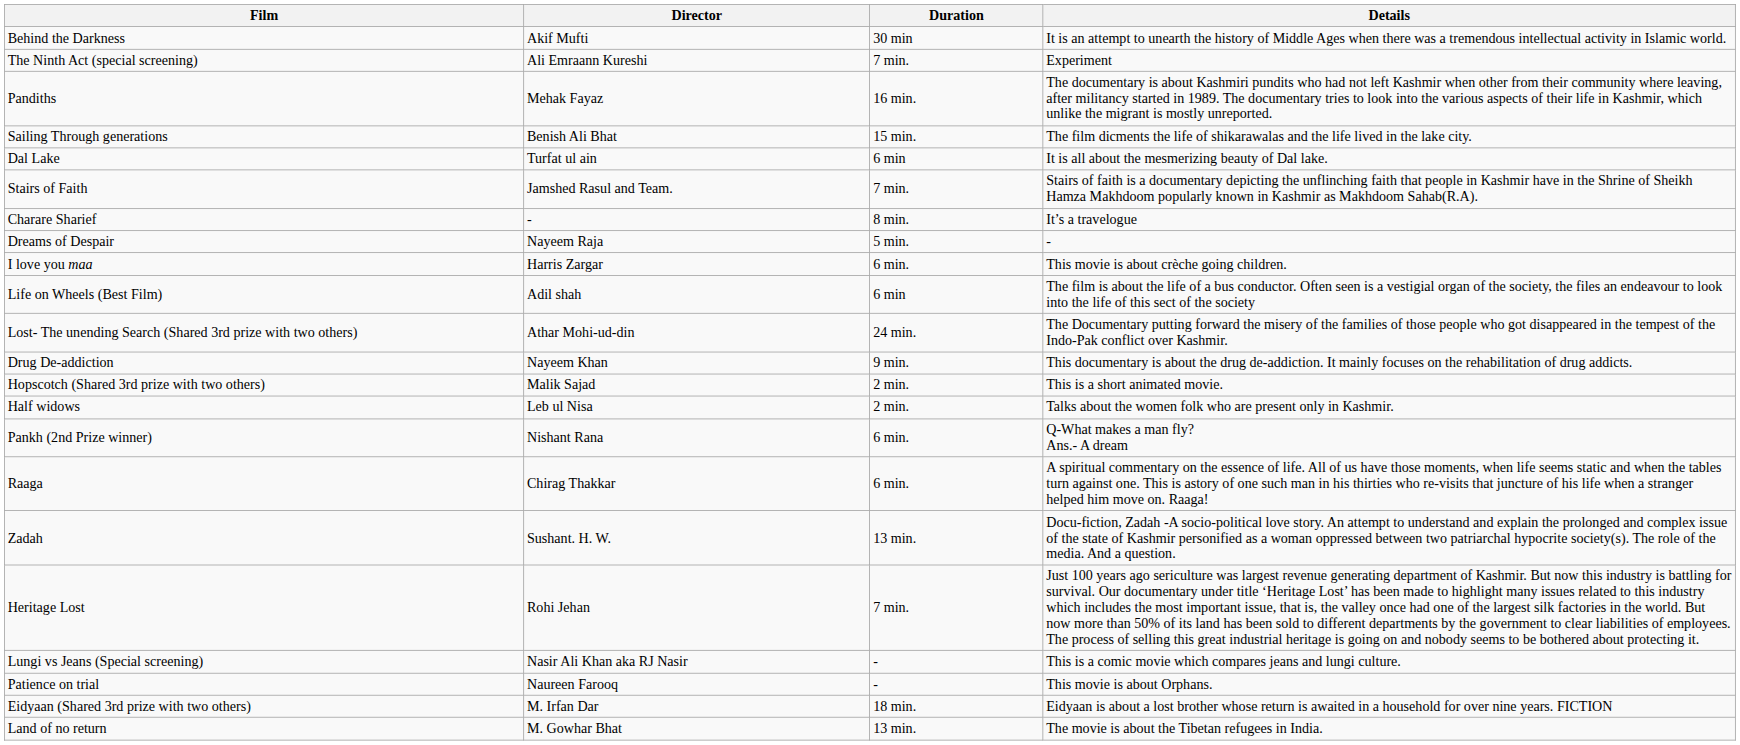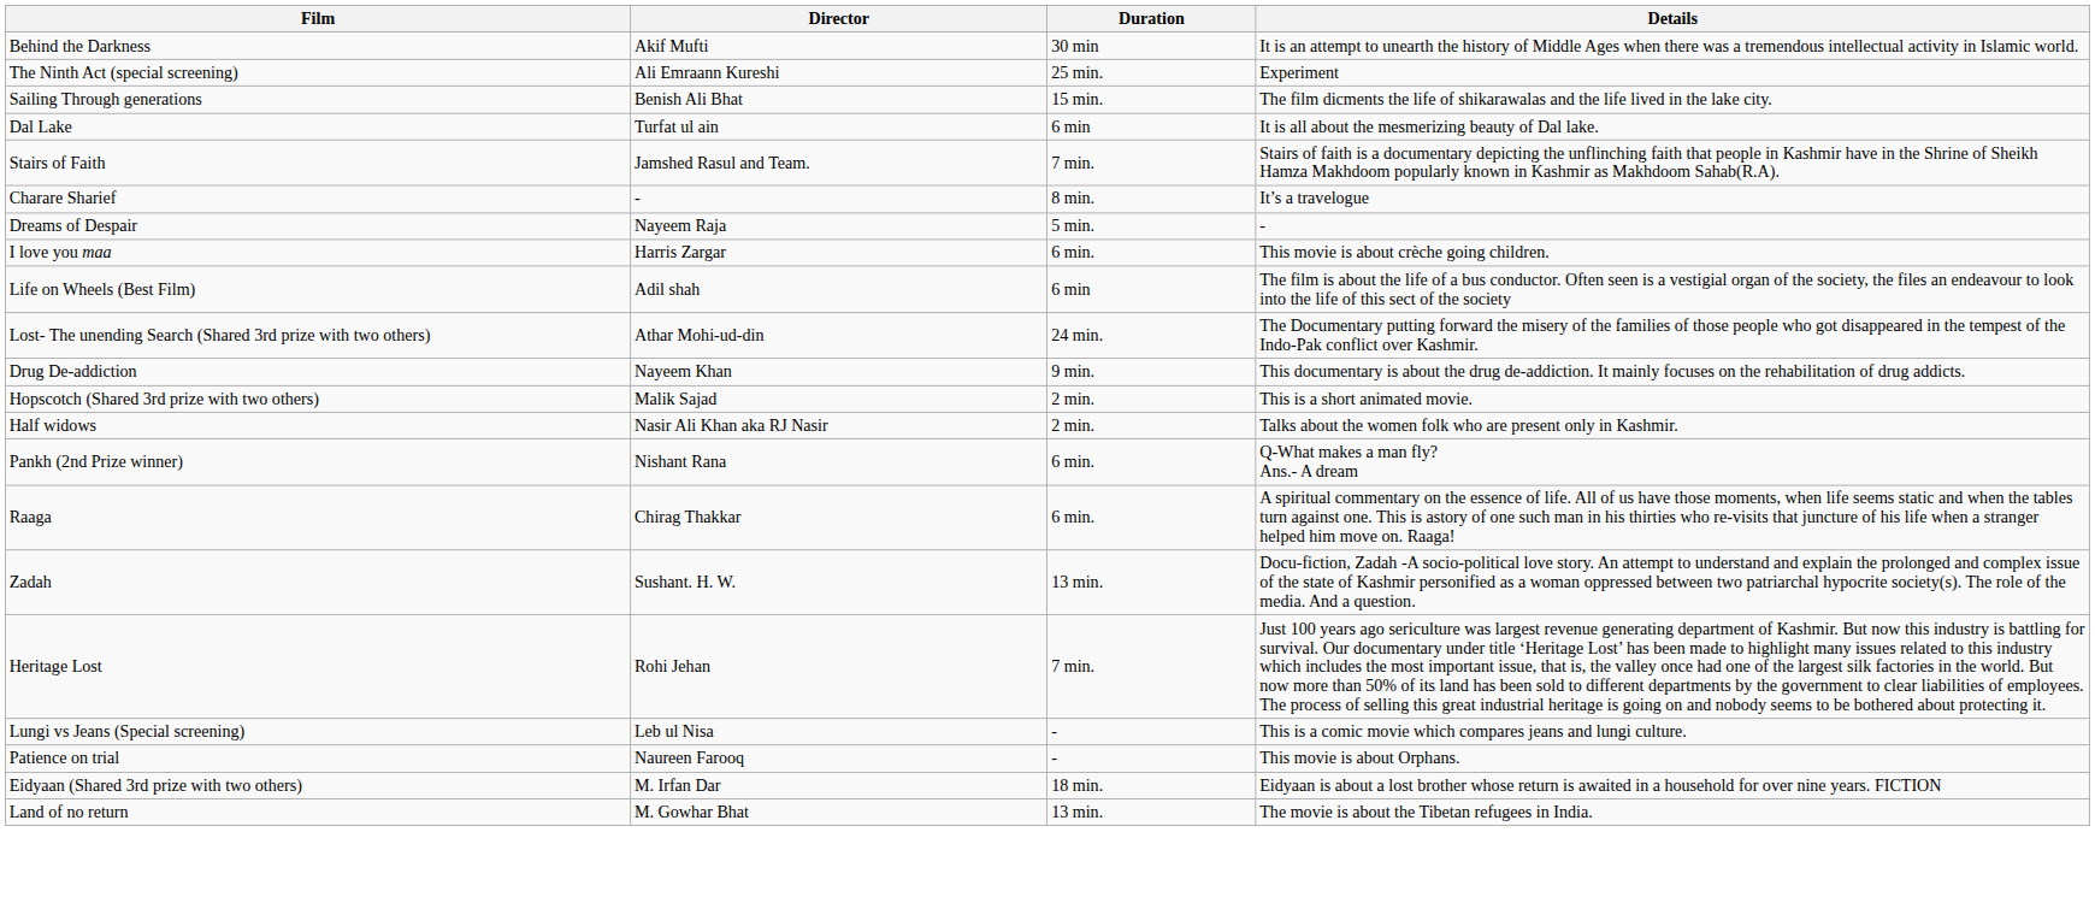 <table class="wikitable sortable">
 <tr>
 <th width="30%">Film</th>
 <th width="20%">Director</th>
 <th width="10%">Duration</th>
 <th width="40%">Details</th>
 </tr>
 <tr>
 <td>Behind the Darkness</td>
 <td>Akif Mufti</td>
 <td>30 min</td>
 <td>It is an attempt to unearth the history of Middle Ages when there was a tremendous intellectual activity in Islamic world.</td>
 </tr>
 <tr>
 <td>The Ninth Act (special screening)</td>
 <td>Ali Emraann Kureshi</td>
-<td>7 min.</td>
+<td>25 min.</td>
 <td>Experiment</td>
-</tr>
-<tr>
-<td>Pandiths</td>
-<td>Mehak Fayaz</td>
-<td>16 min.</td>
-<td>The documentary is about Kashmiri pundits who had not left Kashmir when other from their community where leaving, after militancy started in 1989. The documentary tries to look into the various aspects of their life in Kashmir, which unlike the migrant is mostly unreported.</td>
 </tr>
 <tr>
 <td>Sailing Through generations</td>
 <td>Benish Ali Bhat</td>
 <td>15 min.</td>
 <td>The film dicments the life of shikarawalas and the life lived in the lake city.</td>
 </tr>
 <tr>
 <td>Dal Lake</td>
 <td>Turfat ul ain</td>
 <td>6 min</td>
 <td>It is all about the mesmerizing beauty of Dal lake.</td>
 </tr>
 <tr>
 <td>Stairs of Faith</td>
 <td>Jamshed Rasul and Team.</td>
 <td>7 min.</td>
 <td>Stairs of faith is a documentary depicting the unflinching faith that people in Kashmir have in the Shrine of Sheikh Hamza Makhdoom popularly known in Kashmir as Makhdoom Sahab(R.A).</td>
 </tr>
 <tr>
 <td>Charare Sharief</td>
 <td>-</td>
 <td>8 min.</td>
 <td>It’s a travelogue</td>
 </tr>
 <tr>
 <td>Dreams of Despair</td>
 <td>Nayeem Raja</td>
 <td>5 min.</td>
 <td>-</td>
 </tr>
 <tr>
 <td>I love you <em>maa</em></td>
 <td>Harris Zargar</td>
 <td>6 min.</td>
 <td>This movie is about crèche going children.</td>
 </tr>
 <tr>
 <td>Life on Wheels (Best Film)</td>
 <td>Adil shah</td>
 <td>6 min</td>
 <td>The film is about the life of a bus conductor. Often seen is a vestigial organ of the society, the files an endeavour to look into the life of this sect of the society</td>
 </tr>
 <tr>
 <td>Lost- The unending Search (Shared 3rd prize with two others)</td>
 <td>Athar Mohi-ud-din</td>
 <td>24 min.</td>
 <td>The Documentary putting forward the misery of the families of those people who got disappeared in the tempest of the Indo-Pak conflict over Kashmir.</td>
 </tr>
 <tr>
 <td>Drug De-addiction</td>
 <td>Nayeem Khan</td>
 <td>9 min.</td>
 <td>This documentary is about the drug de-addiction. It mainly focuses on the rehabilitation of drug addicts.</td>
 </tr>
 <tr>
 <td>Hopscotch (Shared 3rd prize with two others)</td>
 <td>Malik Sajad</td>
 <td>2 min.</td>
 <td>This is a short animated movie.</td>
 </tr>
 <tr>
 <td>Half widows</td>
-<td>Leb ul Nisa</td>
+<td>Nasir Ali Khan aka RJ Nasir</td>
 <td>2 min.</td>
 <td>Talks about the women folk who are present only in Kashmir.</td>
 </tr>
 <tr>
 <td>Pankh (2nd Prize winner)</td>
 <td>Nishant Rana</td>
 <td>6 min.</td>
 <td>Q-What makes a man fly?<br>Ans.- A dream</td>
 </tr>
 <tr>
 <td>Raaga</td>
 <td>Chirag Thakkar</td>
 <td>6  min.</td>
 <td>A spiritual commentary on the essence of life. All of us have those moments, when life seems static and when the tables turn against one. This is astory of one such man in his thirties who re-visits that juncture of his life when a stranger helped him move on. Raaga!</td>
 </tr>
 <tr>
 <td>Zadah</td>
 <td>Sushant. H. W.</td>
 <td>13 min.</td>
 <td>Docu-fiction, Zadah -A socio-political love story. An attempt to understand and explain the prolonged and complex issue of the state of Kashmir personified as a woman oppressed between two patriarchal hypocrite society(s).  The role of the media.  And a question.</td>
 </tr>
 <tr>
 <td>Heritage Lost</td>
 <td>Rohi Jehan</td>
 <td>7 min.</td>
 <td>Just 100 years ago sericulture was largest revenue generating department of Kashmir.  But now this industry is battling for survival. Our documentary under title ‘Heritage Lost’ has been made to highlight many issues related to this industry which includes the most important issue, that is, the valley once had one of the largest silk factories in the world. But now more than 50% of its land has been sold to different departments by the government to clear liabilities of employees. The process of selling this great industrial heritage is going on and nobody seems to be bothered about protecting it.</td>
 </tr>
 <tr>
 <td>Lungi vs Jeans (Special screening)</td>
-<td>Nasir Ali Khan aka RJ Nasir</td>
+<td>Leb ul Nisa</td>
 <td>-</td>
 <td>This is a comic movie which compares jeans and lungi culture.</td>
 </tr>
 <tr>
 <td>Patience on trial</td>
 <td>Naureen Farooq</td>
 <td>-</td>
 <td>This movie is about Orphans.</td>
 </tr>
 <tr>
 <td>Eidyaan (Shared 3rd prize with two others)</td>
 <td>M.  Irfan Dar</td>
 <td>18 min.</td>
 <td>Eidyaan is about a lost brother whose return is awaited in a household for over nine years. FICTION</td>
 </tr>
 <tr>
 <td>Land of no return</td>
 <td>M. Gowhar Bhat</td>
 <td>13 min.</td>
 <td>The movie is about the Tibetan refugees in India.</td>
 </tr>
 </table>
